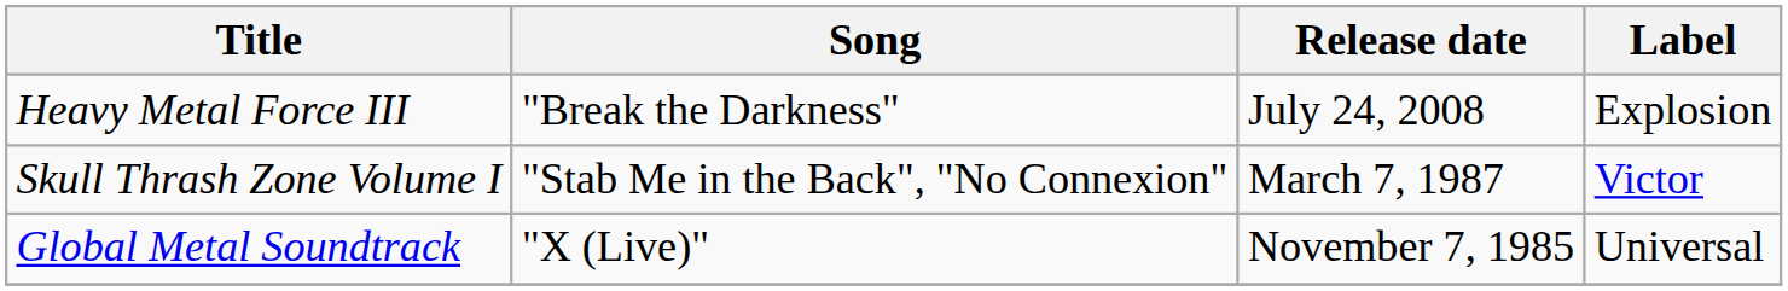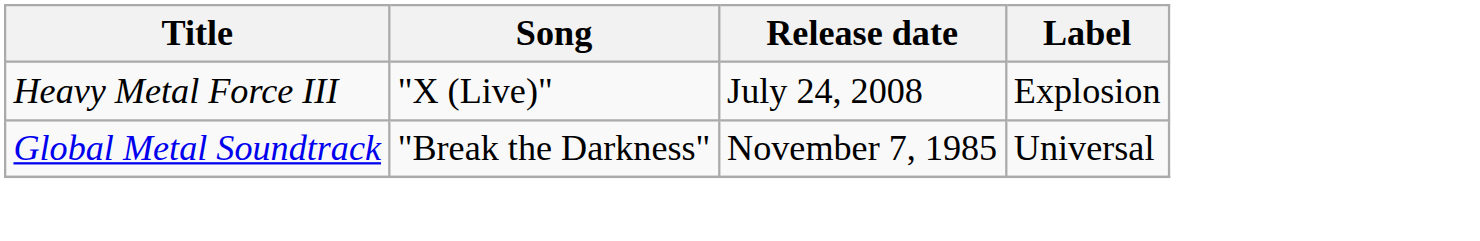 <table class="wikitable">
 <tr>
 <th>Title</th>
 <th>Song</th>
 <th>Release date</th>
 <th>Label</th>
 </tr>
 <tr>
 <td><em>Heavy Metal Force III</em></td>
-<td>"Break the Darkness"</td>
+<td>"X (Live)"</td>
 <td>July 24, 2008</td>
 <td>Explosion</td>
 </tr>
 <tr>
-<td><em>Skull Thrash Zone Volume I</em></td>
-<td>"Stab Me in the Back",  "No Connexion"</td>
-<td>March 7, 1987</td>
-<td><a href='#'>Victor</a></td>
-</tr>
-<tr>
 <td><em><a href='#'>Global Metal Soundtrack</a></em></td>
-<td>"X (Live)"</td>
+<td>"Break the Darkness"</td>
 <td>November 7, 1985</td>
 <td>Universal</td>
 </tr>
 <tr>
 </tr>
 </table>
